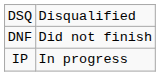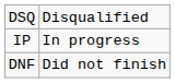 <table class="wikitable">
 <tr>
 <td style="text-align:center;">DSQ</td>
 <td>Disqualified</td>
 </tr>
 <tr>
+<td style="text-align:center;">IP</td>
+<td>In progress</td>
+</tr>
+<tr>
 <td style="text-align:center;">DNF</td>
 <td>Did not finish</td>
 </tr>
-<tr>
-<td style="text-align:center;">IP</td>
-<td>In progress</td>
-</tr>
 </table>
